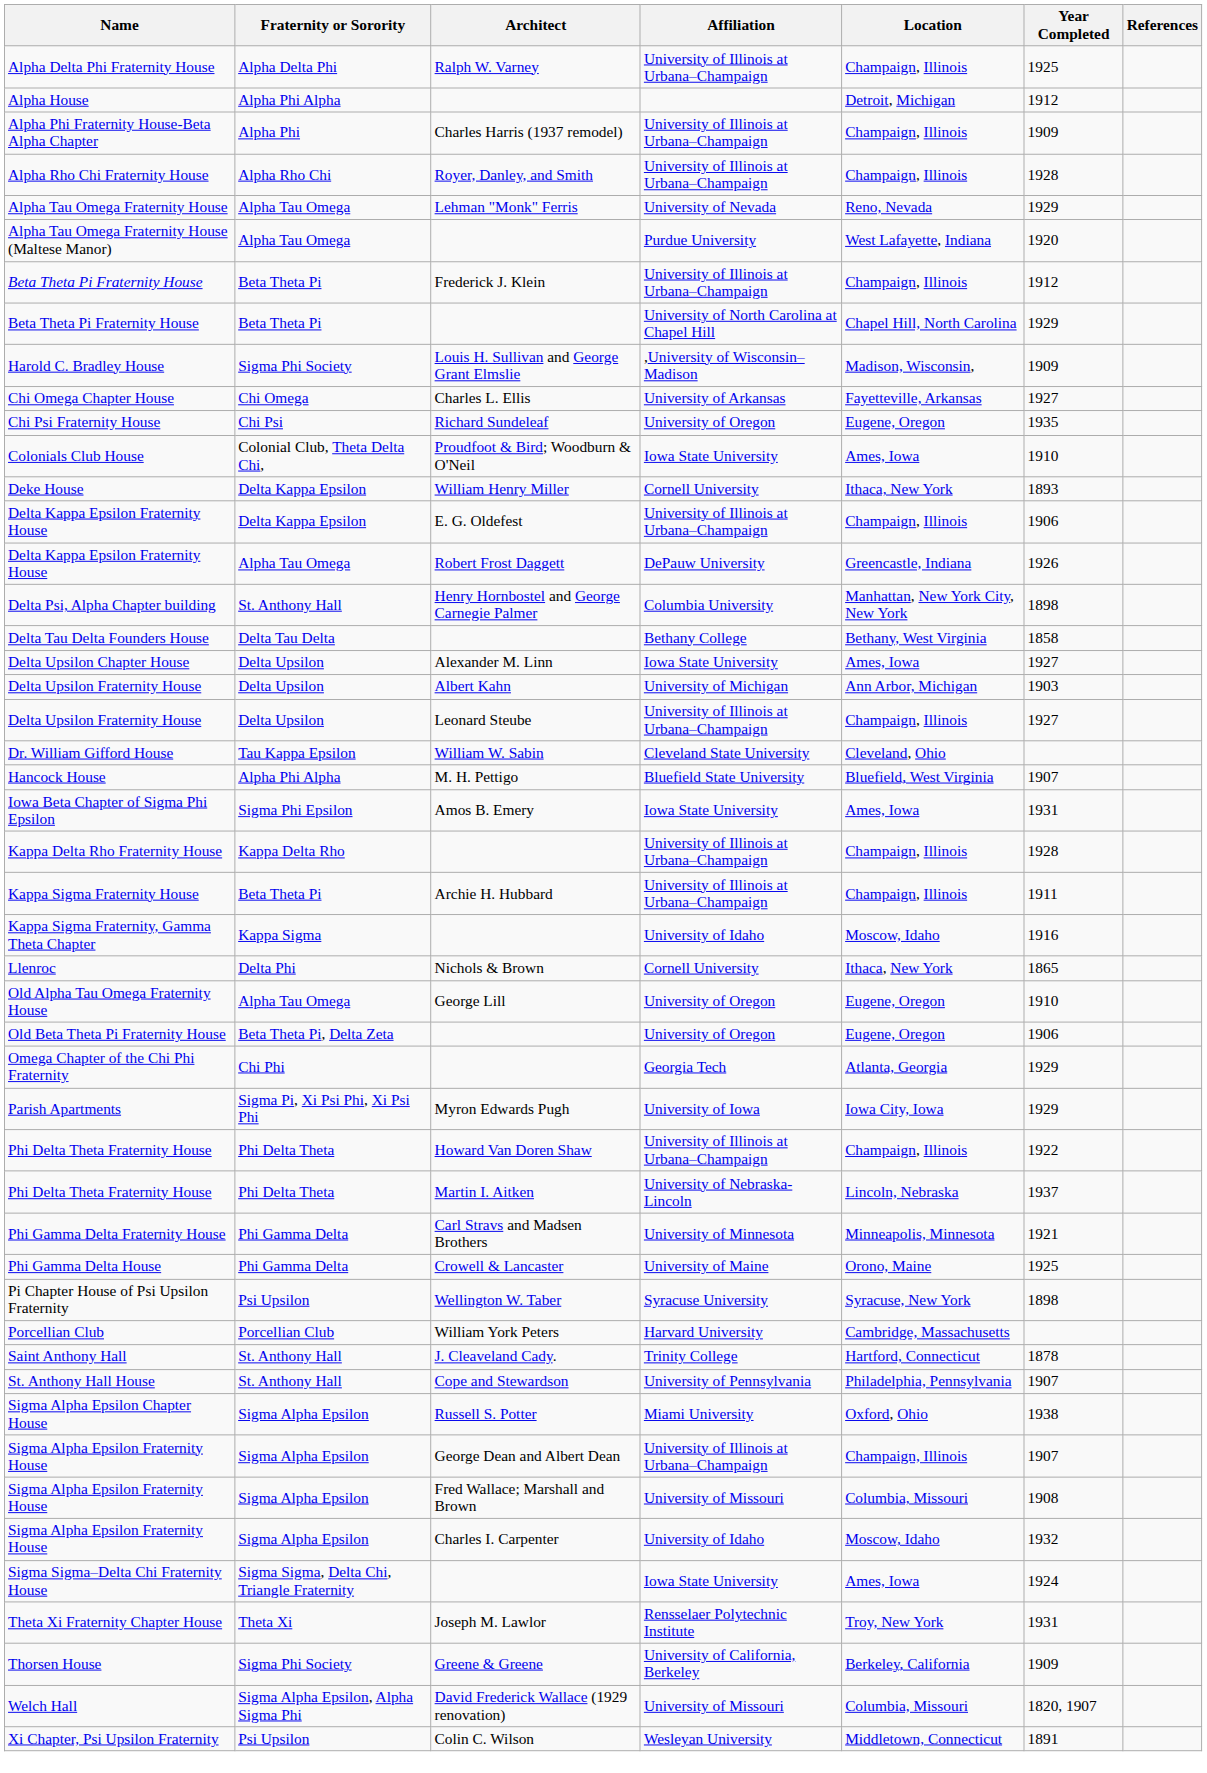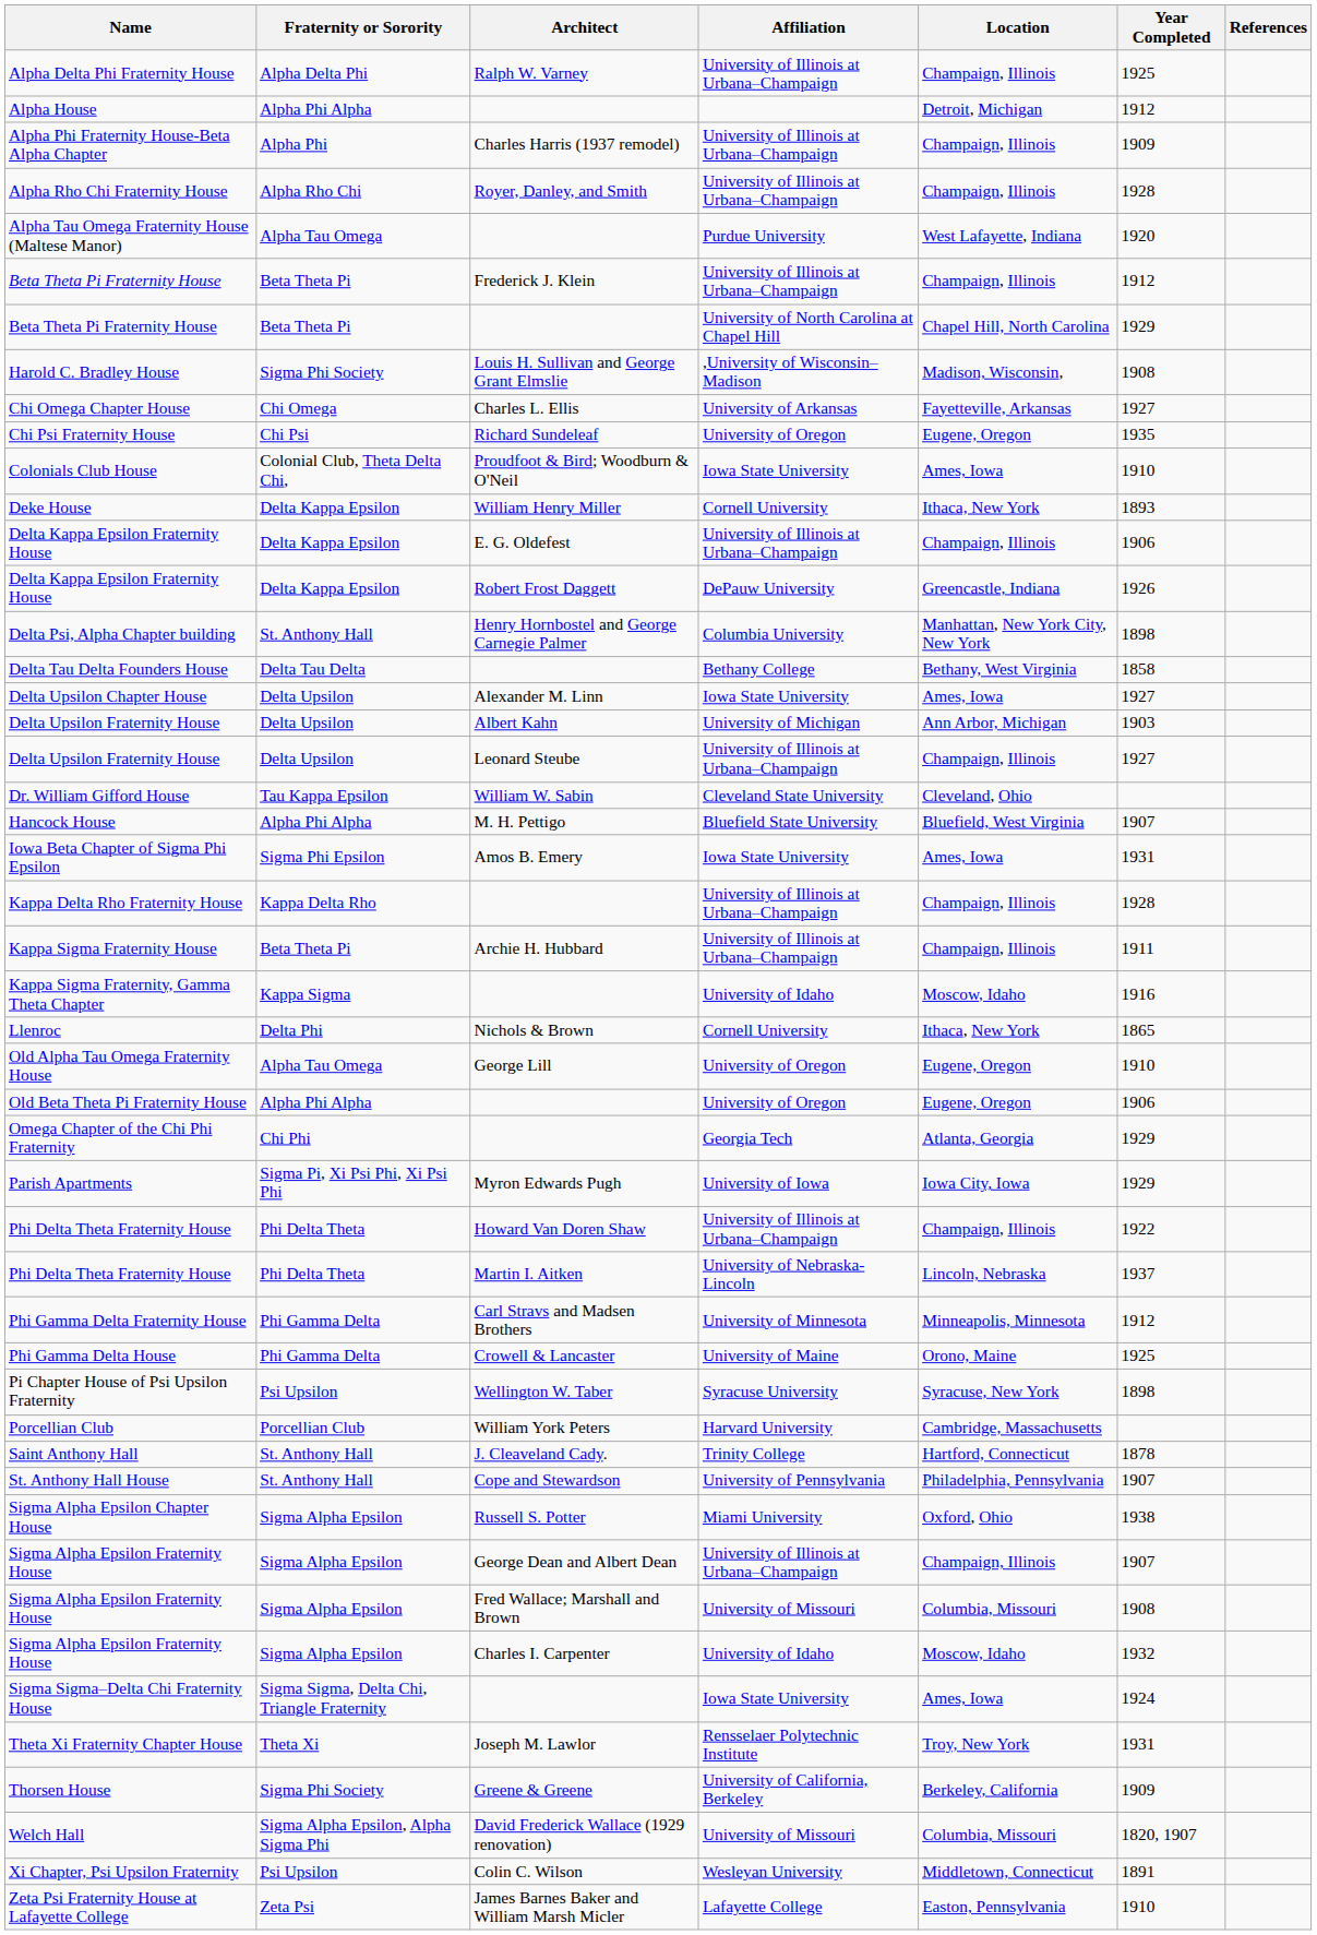 <table class="wikitable sortable">
 <tr>
 <th>Name</th>
 <th>Fraternity or Sorority</th>
 <th>Architect</th>
 <th>Affiliation</th>
 <th>Location</th>
 <th>Year Completed</th>
 <th>References</th>
 </tr>
 <tr>
 <td><a href='#'>Alpha Delta Phi Fraternity House</a></td>
 <td><a href='#'>Alpha Delta Phi</a></td>
 <td><a href='#'>Ralph W. Varney</a></td>
 <td><a href='#'>University of Illinois at Urbana–Champaign</a></td>
 <td><a href='#'>Champaign</a>, <a href='#'>Illinois</a></td>
 <td>1925</td>
 <td></td>
 </tr>
 <tr>
 <td><a href='#'>Alpha House</a></td>
 <td><a href='#'>Alpha Phi Alpha</a></td>
 <td></td>
 <td></td>
 <td><a href='#'>Detroit</a>, <a href='#'>Michigan</a></td>
 <td>1912</td>
 <td></td>
 </tr>
 <tr>
 <td><a href='#'>Alpha Phi Fraternity House-Beta Alpha Chapter</a></td>
 <td><a href='#'>Alpha Phi</a></td>
 <td>Charles Harris (1937 remodel)</td>
 <td><a href='#'>University of Illinois at Urbana–Champaign</a></td>
 <td><a href='#'>Champaign</a>, <a href='#'>Illinois</a></td>
 <td>1909</td>
 <td></td>
 </tr>
 <tr>
 <td><a href='#'>Alpha Rho Chi Fraternity House</a></td>
 <td><a href='#'>Alpha Rho Chi</a></td>
 <td><a href='#'>Royer, Danley, and Smith</a></td>
 <td><a href='#'>University of Illinois at Urbana–Champaign</a></td>
 <td><a href='#'>Champaign</a>, <a href='#'>Illinois</a></td>
 <td>1928</td>
 <td></td>
 </tr>
 <tr>
-<td><a href='#'>Alpha Tau Omega Fraternity House</a></td>
-<td><a href='#'>Alpha Tau Omega</a></td>
-<td><a href='#'>Lehman "Monk" Ferris</a></td>
-<td><a href='#'>University of Nevada</a></td>
-<td><a href='#'>Reno, Nevada</a></td>
-<td>1929</td>
-<td></td>
-</tr>
-<tr>
 <td><a href='#'>Alpha Tau Omega Fraternity House</a> (Maltese Manor)</td>
 <td><a href='#'>Alpha Tau Omega</a></td>
 <td></td>
 <td><a href='#'>Purdue University</a></td>
 <td><a href='#'>West Lafayette</a>, <a href='#'>Indiana</a></td>
 <td>1920</td>
 <td></td>
 </tr>
 <tr>
 <td><a href='#'><em>Beta Theta Pi Fraternity House</em></a></td>
 <td><a href='#'>Beta Theta Pi</a></td>
 <td>Frederick J. Klein</td>
 <td><a href='#'>University of Illinois at Urbana–Champaign</a></td>
 <td><a href='#'>Champaign</a>, <a href='#'>Illinois</a></td>
 <td>1912</td>
 <td></td>
 </tr>
 <tr>
 <td><a href='#'>Beta Theta Pi Fraternity House</a></td>
 <td><a href='#'>Beta Theta Pi</a></td>
 <td></td>
 <td><a href='#'>University of North Carolina at Chapel Hill</a></td>
 <td><a href='#'>Chapel Hill, North Carolina</a></td>
 <td>1929</td>
 <td></td>
 </tr>
 <tr>
 <td><a href='#'>Harold C. Bradley House</a></td>
 <td><a href='#'>Sigma Phi Society</a></td>
 <td><a href='#'>Louis H. Sullivan</a> and <a href='#'>George Grant Elmslie</a></td>
 <td>,<a href='#'>University of Wisconsin–Madison</a></td>
 <td><a href='#'>Madison, Wisconsin</a>,</td>
-<td>1909</td>
+<td>1908</td>
 <td></td>
 </tr>
 <tr>
 <td><a href='#'>Chi Omega Chapter House</a></td>
 <td><a href='#'>Chi Omega</a></td>
 <td>Charles L. Ellis</td>
 <td><a href='#'>University of Arkansas</a></td>
 <td><a href='#'>Fayetteville, Arkansas</a></td>
 <td>1927</td>
 <td></td>
 </tr>
 <tr>
 <td><a href='#'>Chi Psi Fraternity House</a></td>
 <td><a href='#'>Chi Psi</a></td>
 <td><a href='#'>Richard Sundeleaf</a></td>
 <td><a href='#'>University of Oregon</a></td>
 <td><a href='#'>Eugene, Oregon</a></td>
 <td>1935</td>
 <td></td>
 </tr>
 <tr>
 <td><a href='#'>Colonials Club House</a></td>
 <td>Colonial Club, <a href='#'>Theta Delta Chi</a>,</td>
 <td><a href='#'>Proudfoot & Bird</a>; Woodburn & O'Neil</td>
 <td><a href='#'>Iowa State University</a></td>
 <td><a href='#'>Ames, Iowa</a></td>
 <td>1910</td>
 <td></td>
 </tr>
 <tr>
 <td><a href='#'>Deke House</a></td>
 <td><a href='#'>Delta Kappa Epsilon</a></td>
 <td><a href='#'>William Henry Miller</a></td>
 <td><a href='#'>Cornell University</a></td>
 <td><a href='#'>Ithaca, New  York</a></td>
 <td>1893</td>
 <td></td>
 </tr>
 <tr>
 <td><a href='#'>Delta Kappa Epsilon Fraternity House</a></td>
 <td><a href='#'>Delta Kappa Epsilon</a></td>
 <td>E. G. Oldefest</td>
 <td><a href='#'>University of Illinois at Urbana–Champaign</a></td>
 <td><a href='#'>Champaign</a>, <a href='#'>Illinois</a></td>
 <td>1906</td>
 <td></td>
 </tr>
 <tr>
 <td><a href='#'>Delta Kappa Epsilon Fraternity House</a></td>
-<td><a href='#'>Alpha Tau Omega</a></td>
+<td><a href='#'>Delta Kappa Epsilon</a></td>
 <td><a href='#'>Robert Frost Daggett</a></td>
 <td><a href='#'>DePauw University</a></td>
 <td><a href='#'>Greencastle, Indiana</a></td>
 <td>1926</td>
 <td></td>
 </tr>
 <tr>
 <td><a href='#'>Delta Psi, Alpha Chapter building</a></td>
 <td><a href='#'>St. Anthony Hall</a></td>
 <td><a href='#'>Henry Hornbostel</a> and <a href='#'>George Carnegie Palmer</a></td>
 <td><a href='#'>Columbia University</a></td>
 <td><a href='#'>Manhattan</a>, <a href='#'>New York City</a>, <a href='#'>New York</a></td>
 <td>1898</td>
 <td></td>
 </tr>
 <tr>
 <td><a href='#'>Delta Tau Delta Founders House</a></td>
 <td><a href='#'>Delta Tau Delta</a></td>
 <td></td>
 <td><a href='#'>Bethany College</a></td>
 <td><a href='#'>Bethany, West Virginia</a></td>
 <td>1858</td>
 <td></td>
 </tr>
 <tr>
 <td><a href='#'>Delta Upsilon Chapter House</a></td>
 <td><a href='#'>Delta Upsilon</a></td>
 <td>Alexander M. Linn</td>
 <td><a href='#'>Iowa State University</a></td>
 <td><a href='#'>Ames, Iowa</a></td>
 <td>1927</td>
 <td></td>
 </tr>
 <tr>
 <td><a href='#'>Delta Upsilon Fraternity House</a></td>
 <td><a href='#'>Delta Upsilon</a></td>
 <td><a href='#'>Albert Kahn</a></td>
 <td><a href='#'>University of Michigan</a></td>
 <td><a href='#'>Ann Arbor, Michigan</a></td>
 <td>1903</td>
 <td></td>
 </tr>
 <tr>
 <td><a href='#'>Delta Upsilon Fraternity House</a></td>
 <td><a href='#'>Delta Upsilon</a></td>
 <td>Leonard Steube</td>
 <td><a href='#'>University of Illinois at Urbana–Champaign</a></td>
 <td><a href='#'>Champaign</a>, <a href='#'>Illinois</a></td>
 <td>1927</td>
 <td></td>
 </tr>
 <tr>
 <td><a href='#'>Dr. William Gifford House</a></td>
 <td><a href='#'>Tau Kappa Epsilon</a></td>
 <td><a href='#'>William W. Sabin</a></td>
 <td><a href='#'>Cleveland State University</a></td>
 <td><a href='#'>Cleveland</a>, <a href='#'>Ohio</a></td>
 <td></td>
 <td></td>
 </tr>
 <tr>
 <td><a href='#'>Hancock House</a></td>
 <td><a href='#'>Alpha Phi Alpha</a></td>
 <td>M. H. Pettigo</td>
 <td><a href='#'>Bluefield State University</a></td>
 <td><a href='#'>Bluefield, West Virginia</a></td>
 <td>1907</td>
 <td></td>
 </tr>
 <tr>
 <td><a href='#'>Iowa Beta Chapter of Sigma Phi Epsilon</a></td>
 <td><a href='#'>Sigma Phi Epsilon</a></td>
 <td>Amos B. Emery</td>
 <td><a href='#'>Iowa State University</a></td>
 <td><a href='#'>Ames, Iowa</a></td>
 <td>1931</td>
 <td></td>
 </tr>
 <tr>
 <td><a href='#'>Kappa Delta Rho Fraternity House</a></td>
 <td><a href='#'>Kappa Delta Rho</a></td>
 <td></td>
 <td><a href='#'>University of Illinois at Urbana–Champaign</a></td>
 <td><a href='#'>Champaign</a>, <a href='#'>Illinois</a></td>
 <td>1928</td>
 <td></td>
 </tr>
 <tr>
 <td><a href='#'>Kappa Sigma Fraternity House</a></td>
 <td><a href='#'>Beta Theta Pi</a></td>
 <td>Archie H. Hubbard</td>
 <td><a href='#'>University of Illinois at Urbana–Champaign</a></td>
 <td><a href='#'>Champaign</a>, <a href='#'>Illinois</a></td>
 <td>1911</td>
 <td></td>
 </tr>
 <tr>
 <td><a href='#'>Kappa Sigma Fraternity, Gamma Theta Chapter</a></td>
 <td><a href='#'>Kappa Sigma</a></td>
 <td></td>
 <td><a href='#'>University of Idaho</a></td>
 <td><a href='#'>Moscow, Idaho</a></td>
 <td>1916</td>
 <td></td>
 </tr>
 <tr>
 <td><a href='#'>Llenroc</a></td>
 <td><a href='#'>Delta Phi</a></td>
 <td>Nichols & Brown</td>
 <td><a href='#'>Cornell University</a></td>
 <td><a href='#'>Ithaca</a>, <a href='#'>New York</a></td>
 <td>1865</td>
 <td></td>
 </tr>
 <tr>
 <td><a href='#'>Old Alpha Tau Omega Fraternity House</a></td>
 <td><a href='#'>Alpha Tau Omega</a></td>
 <td>George Lill</td>
 <td><a href='#'>University of Oregon</a></td>
 <td><a href='#'>Eugene, Oregon</a></td>
 <td>1910</td>
 <td></td>
 </tr>
 <tr>
 <td><a href='#'>Old Beta Theta Pi Fraternity House</a></td>
-<td><a href='#'>Beta Theta Pi</a>, <a href='#'>Delta Zeta</a></td>
+<td><a href='#'>Alpha Phi Alpha</a></td>
 <td></td>
 <td><a href='#'>University of Oregon</a></td>
 <td><a href='#'>Eugene, Oregon</a></td>
 <td>1906</td>
 <td></td>
 </tr>
 <tr>
 <td><a href='#'>Omega Chapter of the Chi Phi Fraternity</a></td>
 <td><a href='#'>Chi Phi</a></td>
 <td></td>
 <td><a href='#'>Georgia Tech</a></td>
 <td><a href='#'>Atlanta, Georgia</a></td>
 <td>1929</td>
 <td></td>
 </tr>
 <tr>
 <td><a href='#'>Parish Apartments</a></td>
 <td><a href='#'>Sigma Pi</a>,  <a href='#'>Xi Psi Phi</a>, <a href='#'>Xi Psi Phi</a></td>
 <td>Myron Edwards Pugh</td>
 <td><a href='#'>University of Iowa</a></td>
 <td><a href='#'>Iowa City, Iowa</a></td>
 <td>1929</td>
 <td></td>
 </tr>
 <tr>
 <td><a href='#'>Phi Delta Theta Fraternity House</a></td>
 <td><a href='#'>Phi Delta Theta</a></td>
 <td><a href='#'>Howard Van Doren Shaw</a></td>
 <td><a href='#'>University of Illinois at Urbana–Champaign</a></td>
 <td><a href='#'>Champaign</a>, <a href='#'>Illinois</a></td>
 <td>1922</td>
 <td></td>
 </tr>
 <tr>
 <td><a href='#'>Phi Delta Theta Fraternity House</a></td>
 <td><a href='#'>Phi Delta Theta</a></td>
 <td><a href='#'>Martin I. Aitken</a></td>
 <td><a href='#'>University of Nebraska-Lincoln</a></td>
 <td><a href='#'>Lincoln, Nebraska</a></td>
 <td>1937</td>
 <td></td>
 </tr>
 <tr>
 <td><a href='#'>Phi Gamma Delta Fraternity House</a></td>
 <td><a href='#'>Phi Gamma Delta</a></td>
 <td><a href='#'>Carl Stravs</a> and Madsen Brothers</td>
 <td><a href='#'>University of Minnesota</a></td>
 <td><a href='#'>Minneapolis, Minnesota</a></td>
-<td>1921</td>
+<td>1912</td>
 <td></td>
 </tr>
 <tr>
 <td><a href='#'>Phi Gamma Delta House</a></td>
 <td><a href='#'>Phi Gamma Delta</a></td>
 <td><a href='#'>Crowell & Lancaster</a></td>
 <td><a href='#'>University of Maine</a></td>
 <td><a href='#'>Orono, Maine</a></td>
 <td>1925</td>
 <td></td>
 </tr>
 <tr>
 <td>Pi Chapter House of Psi Upsilon Fraternity</td>
 <td><a href='#'>Psi Upsilon</a></td>
 <td><a href='#'>Wellington W. Taber</a></td>
 <td><a href='#'>Syracuse University</a></td>
 <td><a href='#'>Syracuse, New York</a></td>
 <td>1898</td>
 <td></td>
 </tr>
 <tr>
 <td><a href='#'>Porcellian Club</a></td>
 <td><a href='#'>Porcellian Club</a></td>
 <td>William York Peters</td>
 <td><a href='#'>Harvard University</a></td>
 <td><a href='#'>Cambridge, Massachusetts</a></td>
 <td></td>
 <td></td>
 </tr>
 <tr>
 <td><a href='#'>Saint Anthony Hall</a></td>
 <td><a href='#'>St. Anthony Hall</a></td>
 <td><a href='#'>J. Cleaveland Cady</a>.</td>
 <td><a href='#'>Trinity College</a></td>
 <td><a href='#'>Hartford, Connecticut</a></td>
 <td>1878</td>
 <td></td>
 </tr>
 <tr>
 <td><a href='#'>St. Anthony Hall House</a></td>
 <td><a href='#'>St. Anthony Hall</a></td>
 <td><a href='#'>Cope and Stewardson</a></td>
 <td><a href='#'>University of Pennsylvania</a></td>
 <td><a href='#'>Philadelphia, Pennsylvania</a></td>
 <td>1907</td>
 <td></td>
 </tr>
 <tr>
 <td><a href='#'>Sigma Alpha Epsilon Chapter House</a></td>
 <td><a href='#'>Sigma Alpha Epsilon</a></td>
 <td><a href='#'>Russell S. Potter</a></td>
 <td><a href='#'>Miami University</a></td>
 <td><a href='#'>Oxford</a>, <a href='#'>Ohio</a></td>
 <td>1938</td>
 <td></td>
 </tr>
 <tr>
 <td><a href='#'>Sigma Alpha Epsilon Fraternity House</a></td>
 <td><a href='#'>Sigma Alpha Epsilon</a></td>
 <td>George Dean and Albert Dean</td>
 <td><a href='#'>University of Illinois at Urbana–Champaign</a></td>
 <td><a href='#'>Champaign, Illinois</a></td>
 <td>1907</td>
 <td></td>
 </tr>
 <tr>
 <td><a href='#'>Sigma Alpha Epsilon Fraternity House</a></td>
 <td><a href='#'>Sigma Alpha Epsilon</a></td>
 <td>Fred Wallace; Marshall and Brown</td>
 <td><a href='#'>University of Missouri</a></td>
 <td><a href='#'>Columbia, Missouri</a></td>
 <td>1908</td>
 <td></td>
 </tr>
 <tr>
 <td><a href='#'>Sigma Alpha Epsilon Fraternity House</a></td>
 <td><a href='#'>Sigma Alpha Epsilon</a></td>
 <td>Charles I. Carpenter</td>
 <td><a href='#'>University of Idaho</a></td>
 <td><a href='#'>Moscow, Idaho</a></td>
 <td>1932</td>
 <td></td>
 </tr>
 <tr>
 <td><a href='#'>Sigma Sigma–Delta Chi Fraternity House</a></td>
 <td><a href='#'>Sigma Sigma</a>, <a href='#'>Delta Chi</a>, <a href='#'>Triangle Fraternity</a></td>
 <td></td>
 <td><a href='#'>Iowa State University</a></td>
 <td><a href='#'>Ames, Iowa</a></td>
 <td>1924</td>
 <td></td>
 </tr>
 <tr>
 <td><a href='#'>Theta Xi Fraternity Chapter House</a></td>
 <td><a href='#'>Theta Xi</a></td>
 <td>Joseph M. Lawlor</td>
 <td><a href='#'>Rensselaer Polytechnic Institute</a></td>
 <td><a href='#'>Troy, New York</a></td>
 <td>1931</td>
 <td></td>
 </tr>
 <tr>
 <td><a href='#'>Thorsen House</a></td>
 <td><a href='#'>Sigma Phi Society</a></td>
 <td><a href='#'>Greene & Greene</a></td>
 <td><a href='#'>University of California, Berkeley</a></td>
 <td><a href='#'>Berkeley, California</a></td>
 <td>1909</td>
 <td></td>
 </tr>
 <tr>
 <td><a href='#'>Welch Hall</a></td>
 <td><a href='#'>Sigma Alpha Epsilon</a>,  <a href='#'>Alpha Sigma Phi</a></td>
 <td><a href='#'>David Frederick Wallace</a> (1929 renovation)</td>
 <td><a href='#'>University of Missouri</a></td>
 <td><a href='#'>Columbia, Missouri</a></td>
 <td>1820, 1907</td>
 <td></td>
 </tr>
 <tr>
 <td><a href='#'>Xi Chapter, Psi Upsilon Fraternity</a></td>
 <td><a href='#'>Psi Upsilon</a></td>
 <td>Colin C. Wilson</td>
 <td><a href='#'>Wesleyan University</a></td>
 <td><a href='#'>Middletown, Connecticut</a></td>
 <td>1891</td>
 <td></td>
 </tr>
+<tr>
+<td><a href='#'>Zeta Psi Fraternity House at Lafayette College</a></td>
+<td><a href='#'>Zeta Psi</a></td>
+<td>James Barnes Baker and William Marsh Micler</td>
+<td><a href='#'>Lafayette College</a></td>
+<td><a href='#'>Easton, Pennsylvania</a></td>
+<td>1910</td>
+<td></td>
+</tr>
 </table>
